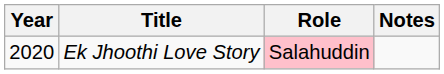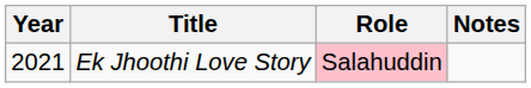 <table class="wikitable sortable">
 <tr>
 <th>Year</th>
 <th>Title</th>
 <th>Role</th>
 <th>Notes</th>
 </tr>
 <tr>
-<td>2020</td>
+<td>2021</td>
 <td><em>Ek Jhoothi Love Story</em></td>
 <td style="background: pink;">Salahuddin</td>
 <td></td>
 </tr>
 </table>
